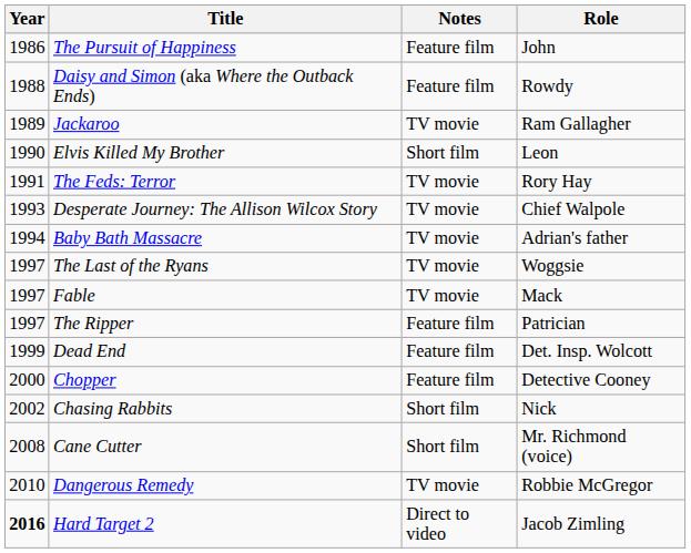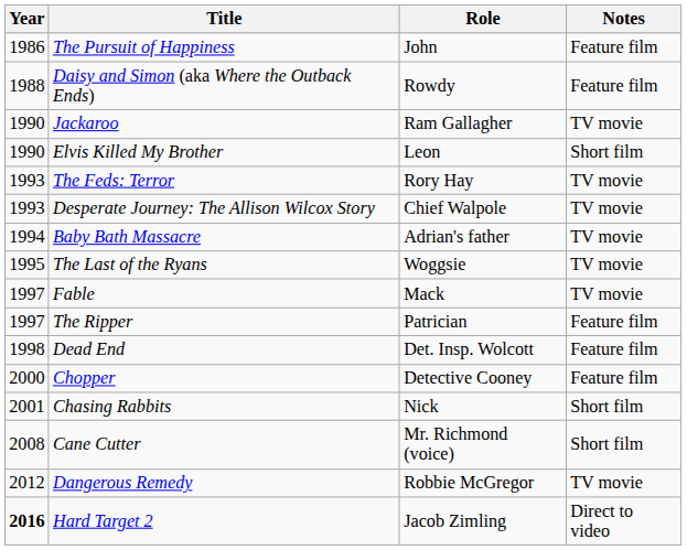 <table class="wikitable">
 <tr style="background:#B0C4DE;">
 <th>Year</th>
 <th>Title</th>
+<th>Role</th>
 <th>Notes</th>
-<th>Role</th>
 </tr>
 <tr>
 <td>1986</td>
 <td><em><a href='#'>The Pursuit of Happiness</a></em></td>
+<td>John</td>
 <td>Feature film</td>
-<td>John</td>
 </tr>
 <tr>
 <td>1988</td>
 <td><em><a href='#'>Daisy and Simon</a></em> (aka <em>Where the Outback Ends</em>)</td>
+<td>Rowdy</td>
 <td>Feature film</td>
-<td>Rowdy</td>
 </tr>
 <tr>
-<td>1989</td>
+<td>1990</td>
 <td><em><a href='#'>Jackaroo</a></em></td>
+<td>Ram Gallagher</td>
 <td>TV movie</td>
-<td>Ram Gallagher</td>
 </tr>
 <tr>
 <td>1990</td>
 <td><em>Elvis Killed My Brother</em></td>
+<td>Leon</td>
 <td>Short film</td>
-<td>Leon</td>
 </tr>
 <tr>
-<td>1991</td>
+<td>1993</td>
 <td><em><a href='#'>The Feds: Terror</a></em></td>
+<td>Rory Hay</td>
 <td>TV movie</td>
-<td>Rory Hay</td>
 </tr>
 <tr>
 <td>1993</td>
 <td><em>Desperate Journey: The Allison Wilcox Story</em></td>
+<td>Chief Walpole</td>
 <td>TV movie</td>
-<td>Chief Walpole</td>
 </tr>
 <tr>
 <td>1994</td>
 <td><em><a href='#'>Baby Bath Massacre</a></em></td>
+<td>Adrian's father</td>
 <td>TV movie</td>
-<td>Adrian's father</td>
 </tr>
 <tr>
-<td>1997</td>
+<td>1995</td>
 <td><em>The Last of the Ryans</em></td>
+<td>Woggsie</td>
 <td>TV movie</td>
-<td>Woggsie</td>
 </tr>
 <tr>
 <td>1997</td>
 <td><em>Fable</em></td>
+<td>Mack</td>
 <td>TV movie</td>
-<td>Mack</td>
 </tr>
 <tr>
 <td>1997</td>
 <td><em>The Ripper</em></td>
+<td>Patrician</td>
 <td>Feature film</td>
-<td>Patrician</td>
 </tr>
 <tr>
-<td>1999</td>
+<td>1998</td>
 <td><em>Dead End</em></td>
+<td>Det. Insp. Wolcott</td>
 <td>Feature film</td>
-<td>Det. Insp. Wolcott</td>
 </tr>
 <tr>
 <td>2000</td>
 <td><em><a href='#'>Chopper</a></em></td>
+<td>Detective Cooney</td>
 <td>Feature film</td>
-<td>Detective Cooney</td>
 </tr>
 <tr>
-<td>2002</td>
+<td>2001</td>
 <td><em>Chasing Rabbits</em></td>
+<td>Nick</td>
 <td>Short film</td>
-<td>Nick</td>
 </tr>
 <tr>
 <td>2008</td>
 <td><em>Cane Cutter</em></td>
+<td>Mr. Richmond (voice)</td>
 <td>Short film</td>
-<td>Mr. Richmond (voice)</td>
 </tr>
 <tr>
-<td>2010</td>
+<td>2012</td>
 <td><em><a href='#'>Dangerous Remedy</a></em></td>
+<td>Robbie McGregor</td>
 <td>TV movie</td>
-<td>Robbie McGregor</td>
 </tr>
 <tr>
 <td><strong>2016</strong></td>
 <td><em><a href='#'>Hard Target 2</a></em></td>
+<td>Jacob Zimling</td>
 <td>Direct to video</td>
-<td>Jacob Zimling</td>
 </tr>
 </table>
